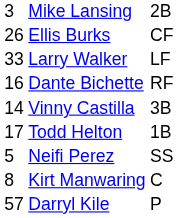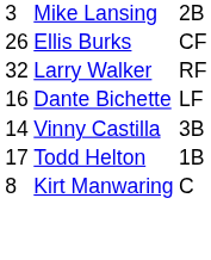 <table>
 <tr>
 <td>3</td>
 <td><a href='#'>Mike Lansing</a></td>
 <td>2B</td>
 </tr>
 <tr>
 <td>26</td>
 <td><a href='#'>Ellis Burks</a></td>
 <td>CF</td>
 </tr>
 <tr>
-<td>33</td>
+<td>32</td>
 <td><a href='#'>Larry Walker</a></td>
-<td>LF</td>
+<td>RF</td>
 </tr>
 <tr>
 <td>16</td>
 <td><a href='#'>Dante Bichette</a></td>
-<td>RF</td>
+<td>LF</td>
 </tr>
 <tr>
 <td>14</td>
 <td><a href='#'>Vinny Castilla</a></td>
 <td>3B</td>
 </tr>
 <tr>
 <td>17</td>
 <td><a href='#'>Todd Helton</a></td>
 <td>1B</td>
 </tr>
 <tr>
-<td>5</td>
-<td><a href='#'>Neifi Perez</a></td>
-<td>SS</td>
-</tr>
-<tr>
 <td>8</td>
 <td><a href='#'>Kirt Manwaring</a></td>
 <td>C</td>
 </tr>
-<tr>
-<td>57</td>
-<td><a href='#'>Darryl Kile</a></td>
-<td>P</td>
-</tr>
 </table>
